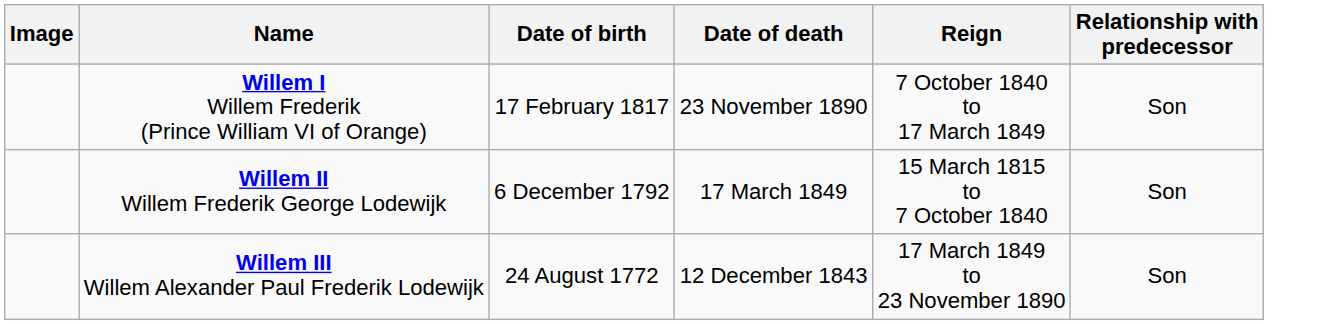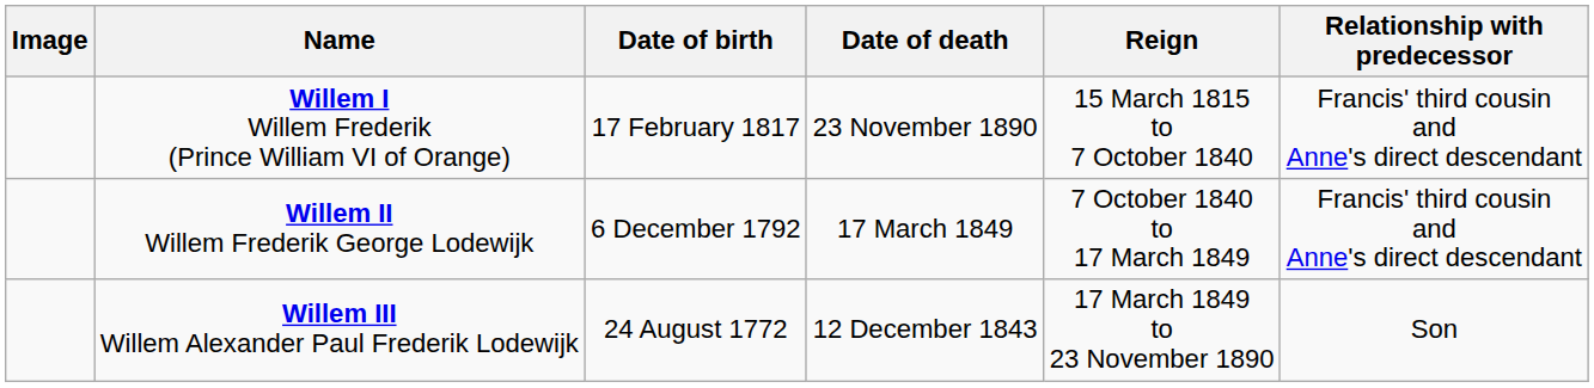 <table class="wikitable">
 <tr>
 <th>Image</th>
 <th>Name</th>
 <th>Date of birth</th>
 <th>Date of death</th>
 <th>Reign</th>
 <th>Relationship with<br>predecessor</th>
 </tr>
 <tr>
 <td></td>
 <td style="text-align:center;"><strong><a href='#'>Willem I</a></strong><br>Willem Frederik<br>(Prince William VI of Orange)</td>
 <td style="text-align:center;">17 February 1817</td>
 <td style="text-align:center;">23 November 1890</td>
-<td style="text-align:center;">7 October 1840<br>to<br>17 March 1849</td>
-<td style="text-align:center;">Son</td>
+<td style="text-align:center;">15 March 1815<br>to<br>7 October 1840</td>
+<td style="text-align:center;">Francis' third cousin<br> and <br><a href='#'>Anne</a>'s direct descendant</td>
 </tr>
 <tr>
 <td></td>
 <td style="text-align:center;"><strong><a href='#'>Willem II</a></strong><br>Willem Frederik George Lodewijk</td>
 <td style="text-align:center;">6 December 1792</td>
 <td style="text-align:center;">17 March 1849</td>
-<td style="text-align:center;">15 March 1815<br>to<br>7 October 1840</td>
-<td style="text-align:center;">Son</td>
+<td style="text-align:center;">7 October 1840<br>to<br>17 March 1849</td>
+<td style="text-align:center;">Francis' third cousin<br> and <br><a href='#'>Anne</a>'s direct descendant</td>
 </tr>
 <tr>
 <td></td>
 <td style="text-align:center;"><strong><a href='#'>Willem III</a></strong><br>Willem Alexander Paul Frederik Lodewijk</td>
 <td style="text-align:center;">24 August 1772</td>
 <td style="text-align:center;">12 December 1843</td>
 <td style="text-align:center;">17 March 1849<br>to<br>23 November 1890</td>
 <td style="text-align:center;">Son</td>
 </tr>
 </table>
